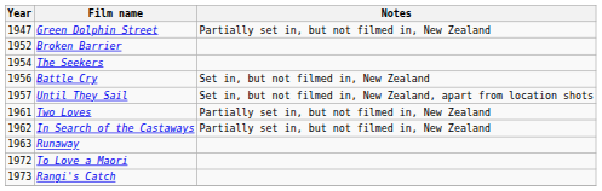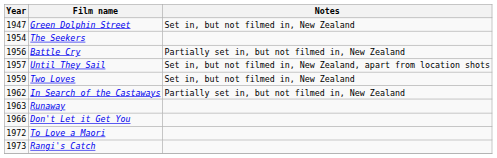 <table class="sortable wikitable">
 <tr>
 <th>Year</th>
 <th>Film name</th>
 <th>Notes</th>
 </tr>
 <tr>
 <td>1947</td>
 <td><em><a href='#'>Green Dolphin Street</a></em></td>
-<td>Partially set in, but not filmed in, New Zealand</td>
-</tr>
-<tr>
-<td>1952</td>
-<td><em><a href='#'>Broken Barrier</a></em></td>
-<td></td>
+<td>Set in, but not filmed in, New Zealand</td>
 </tr>
 <tr>
 <td>1954</td>
 <td><em><a href='#'>The Seekers</a></em></td>
 <td></td>
 </tr>
 <tr>
 <td>1956</td>
 <td><em><a href='#'>Battle Cry</a></em></td>
-<td>Set in, but not filmed in, New Zealand</td>
+<td>Partially set in, but not filmed in, New Zealand</td>
 </tr>
 <tr>
 <td>1957</td>
 <td><em><a href='#'>Until They Sail</a></em></td>
 <td>Set in, but not filmed in, New Zealand, apart from location shots</td>
 </tr>
 <tr>
-<td>1961</td>
+<td>1959</td>
 <td><em><a href='#'>Two Loves</a></em></td>
-<td>Partially set in, but not filmed in, New Zealand</td>
+<td>Set in, but not filmed in, New Zealand</td>
 </tr>
 <tr>
 <td>1962</td>
 <td><em><a href='#'>In Search of the Castaways</a></em></td>
 <td>Partially set in, but not filmed in, New Zealand</td>
 </tr>
 <tr>
 <td>1963</td>
 <td><em><a href='#'>Runaway</a></em></td>
+<td></td>
+</tr>
+<tr>
+<td>1966</td>
+<td><em><a href='#'>Don't Let it Get You</a></em></td>
 <td></td>
 </tr>
 <tr>
 <td>1972</td>
 <td><em><a href='#'>To Love a Maori</a></em></td>
 <td></td>
 </tr>
 <tr>
 <td>1973</td>
 <td><em><a href='#'>Rangi's Catch</a></em></td>
 <td></td>
 </tr>
 <tr>
 </tr>
 </table>
